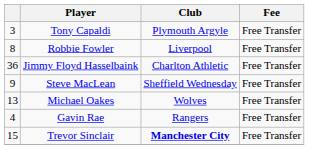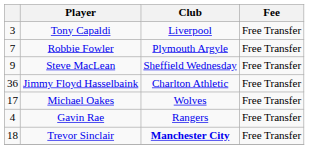 <table class="wikitable" style="text-align: center">
 <tr>
 <th></th>
 <th>Player</th>
 <th>Club</th>
 <th>Fee</th>
 </tr>
 <tr>
 <td>3</td>
 <td><a href='#'>Tony Capaldi</a></td>
+<td><a href='#'>Liverpool</a></td>
+<td>Free Transfer</td>
+</tr>
+<tr>
+<td>7</td>
+<td><a href='#'>Robbie Fowler</a></td>
 <td><a href='#'>Plymouth Argyle</a></td>
 <td>Free Transfer</td>
 </tr>
 <tr>
-<td>8</td>
-<td><a href='#'>Robbie Fowler</a></td>
-<td><a href='#'>Liverpool</a></td>
+<td>9</td>
+<td><a href='#'>Steve MacLean</a></td>
+<td><a href='#'>Sheffield Wednesday</a></td>
 <td>Free Transfer</td>
 </tr>
 <tr>
 <td>36</td>
 <td><a href='#'>Jimmy Floyd Hasselbaink</a></td>
 <td><a href='#'>Charlton Athletic</a></td>
 <td>Free Transfer</td>
 </tr>
 <tr>
-<td>9</td>
-<td><a href='#'>Steve MacLean</a></td>
-<td><a href='#'>Sheffield Wednesday</a></td>
-<td>Free Transfer</td>
-</tr>
-<tr>
-<td>13</td>
+<td>17</td>
 <td><a href='#'>Michael Oakes</a></td>
 <td><a href='#'>Wolves</a></td>
 <td>Free Transfer</td>
 </tr>
 <tr>
 <td>4</td>
 <td><a href='#'>Gavin Rae</a></td>
 <td><a href='#'>Rangers</a></td>
 <td>Free Transfer</td>
 </tr>
 <tr>
-<td>15</td>
+<td>18</td>
 <td><a href='#'>Trevor Sinclair</a></td>
 <td><strong><a href='#'>Manchester City</a></strong></td>
 <td>Free Transfer</td>
 </tr>
 <tr>
 </tr>
 </table>
